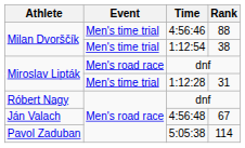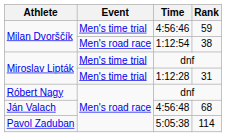 <table class=wikitable style="font-size:90%">
 <tr>
 <th>Athlete</th>
 <th>Event</th>
 <th>Time</th>
 <th>Rank</th>
 </tr>
 <tr align=center>
 <td align=left rowspan=2><a href='#'>Milan Dvorščík</a></td>
 <td align=left><a href='#'>Men's time trial</a></td>
 <td>4:56:46</td>
-<td>88</td>
+<td>59</td>
 </tr>
 <tr align=center>
-<td align=left><a href='#'>Men's time trial</a></td>
+<td align=left><a href='#'>Men's road race</a></td>
 <td>1:12:54</td>
 <td>38</td>
 </tr>
 <tr align=center>
 <td align=left rowspan=2><a href='#'>Miroslav Lipták</a></td>
-<td align=left><a href='#'>Men's road race</a></td>
+<td align=left><a href='#'>Men's time trial</a></td>
 <td colspan=2>dnf</td>
 </tr>
 <tr align=center>
 <td align=left><a href='#'>Men's time trial</a></td>
 <td>1:12:28</td>
 <td>31</td>
 </tr>
 <tr align=center>
 <td align=left><a href='#'>Róbert Nagy</a></td>
 <td align=left rowspan=3><a href='#'>Men's road race</a></td>
 <td colspan=2>dnf</td>
 </tr>
 <tr align=center>
 <td align=left><a href='#'>Ján Valach</a></td>
 <td>4:56:48</td>
-<td>67</td>
+<td>68</td>
 </tr>
 <tr align=center>
 <td align=left><a href='#'>Pavol Zaduban</a></td>
 <td>5:05:38</td>
 <td>114</td>
 </tr>
 </table>
